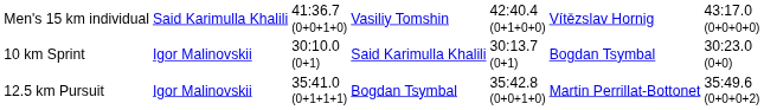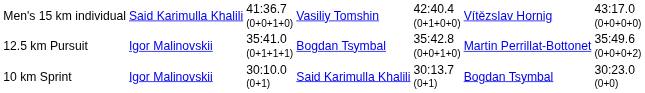 <table>
 <tr>
 <td>Men's 15 km individual<br><em></em></td>
 <td><a href='#'>Said Karimulla Khalili</a><br><small></small></td>
 <td>41:36.7<br><small>(0+0+1+0)</small></td>
 <td><a href='#'>Vasiliy Tomshin</a><br><small></small></td>
 <td>42:40.4<br><small>(0+1+0+0)</small></td>
 <td><a href='#'>Vítězslav Hornig</a><br><small></small></td>
 <td>43:17.0<br><small>(0+0+0+0)</small></td>
 </tr>
 <tr>
+<td>12.5 km Pursuit<br><em></em></td>
+<td><a href='#'>Igor Malinovskii</a><br><small></small></td>
+<td>35:41.0<br><small>(0+1+1+1)</small></td>
+<td><a href='#'>Bogdan Tsymbal</a><br><small></small></td>
+<td>35:42.8<br><small>(0+0+1+0)</small></td>
+<td><a href='#'>Martin Perrillat-Bottonet</a><br><small></small></td>
+<td>35:49.6<br><small>(0+0+0+2)</small></td>
+</tr>
+<tr>
 <td>10 km Sprint<br><em></em></td>
 <td><a href='#'>Igor Malinovskii</a><br><small></small></td>
 <td>30:10.0<br><small>(0+1)</small></td>
 <td><a href='#'>Said Karimulla Khalili</a><br><small></small></td>
 <td>30:13.7<br><small>(0+1)</small></td>
 <td><a href='#'>Bogdan Tsymbal</a><br><small></small></td>
 <td>30:23.0<br><small>(0+0)</small></td>
 </tr>
-<tr>
-<td>12.5 km Pursuit<br><em></em></td>
-<td><a href='#'>Igor Malinovskii</a><br><small></small></td>
-<td>35:41.0<br><small>(0+1+1+1)</small></td>
-<td><a href='#'>Bogdan Tsymbal</a><br><small></small></td>
-<td>35:42.8<br><small>(0+0+1+0)</small></td>
-<td><a href='#'>Martin Perrillat-Bottonet</a><br><small></small></td>
-<td>35:49.6<br><small>(0+0+0+2)</small></td>
-</tr>
 </table>
